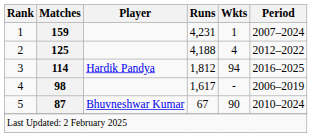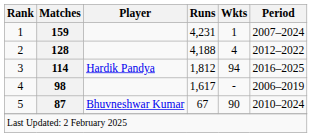 <table class="wikitable sortable">
 <tr>
 <th scope=col>Rank</th>
 <th scope=col>Matches</th>
 <th scope=col>Player</th>
 <th scope=col>Runs</th>
 <th scope=col>Wkts</th>
 <th scope=col>Period</th>
 </tr>
 <tr>
 <td align=center>1</td>
 <th scope=row style=text-align:center;>159</th>
 <td></td>
 <td align=center>4,231</td>
 <td align="center">1</td>
 <td>2007–2024</td>
 </tr>
 <tr>
 <td align=center>2</td>
-<th scope=row style=text-align:center;>125</th>
+<th scope=row style=text-align:center;>128</th>
 <td></td>
 <td align=center>4,188</td>
 <td align=center>4</td>
 <td>2012–2022</td>
 </tr>
 <tr>
 <td align=center>3</td>
 <th scope=row style=text-align:center;>114</th>
 <td><a href='#'>Hardik Pandya</a></td>
 <td align=center>1,812</td>
 <td align=center>94</td>
 <td>2016–2025</td>
 </tr>
 <tr>
 <td align=center>4</td>
 <th scope=row style=text-align:center;>98</th>
 <td></td>
 <td align=center>1,617</td>
 <td align=center>-</td>
 <td>2006–2019</td>
 </tr>
 <tr>
 <td align=center>5</td>
 <th scope=row style=text-align:center;>87</th>
 <td><a href='#'>Bhuvneshwar Kumar</a></td>
 <td align=center>67</td>
 <td align=center>90</td>
 <td>2010–2024</td>
 </tr>
 <tr>
 </tr>
 <tr class=sortbottom>
 <td colspan=6><small>Last Updated: 2 February 2025</small></td>
 </tr>
 </table>
